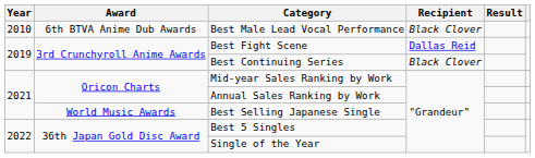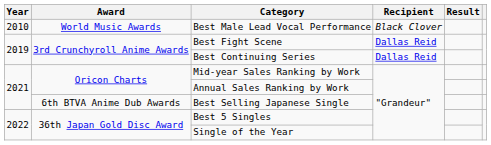 <table class="wikitable plainrowheaders sortable">
 <tr>
 <th scope="col">Year</th>
 <th scope="col">Award</th>
 <th scope="col">Category</th>
 <th scope="col">Recipient</th>
 <th scope="col">Result</th>
 <th scope="col" class="unsortable"></th>
 </tr>
 <tr>
 <td align="center">2010</td>
-<td align="center">6th BTVA Anime Dub Awards</td>
+<td align="center"><a href='#'>World Music Awards</a></td>
 <td>Best Male Lead Vocal Performance</td>
 <td><em>Black Clover</em></td>
 <td></td>
 <td style="text-align:center;"></td>
 </tr>
 <tr>
 <td rowspan="2" align="center">2019</td>
 <td rowspan="2" align="center"><a href='#'>3rd Crunchyroll Anime Awards</a></td>
 <td>Best Fight Scene</td>
 <td><a href='#'>Dallas Reid</a> </td>
 <td></td>
 <td rowspan="2" style="text-align:center;"></td>
 </tr>
 <tr>
 <td>Best Continuing Series</td>
-<td><em>Black Clover</em></td>
+<td><a href='#'>Dallas Reid</a> </td>
 <td></td>
 </tr>
 <tr>
 <td rowspan="3" align="center">2021</td>
 <td rowspan="2" align="center"><a href='#'>Oricon Charts</a></td>
 <td>Mid-year Sales Ranking by Work</td>
 <td rowspan="5">"Grandeur" </td>
 <td></td>
 <td style="text-align:center;"></td>
 </tr>
 <tr>
 <td>Annual Sales Ranking by Work</td>
 <td></td>
 <td style="text-align:center;"></td>
 </tr>
 <tr>
-<td align="center"><a href='#'>World Music Awards</a></td>
+<td align="center">6th BTVA Anime Dub Awards</td>
 <td>Best Selling Japanese Single</td>
 <td></td>
 <td style="text-align:center;"></td>
 </tr>
 <tr>
 <td rowspan="2" align="center">2022</td>
 <td rowspan="2" align="center">36th <a href='#'>Japan Gold Disc Award</a></td>
 <td>Best 5 Singles</td>
 <td></td>
 <td rowspan="2" style="text-align:center;"></td>
 </tr>
 <tr>
 <td>Single of the Year</td>
 <td></td>
 </tr>
 </table>
